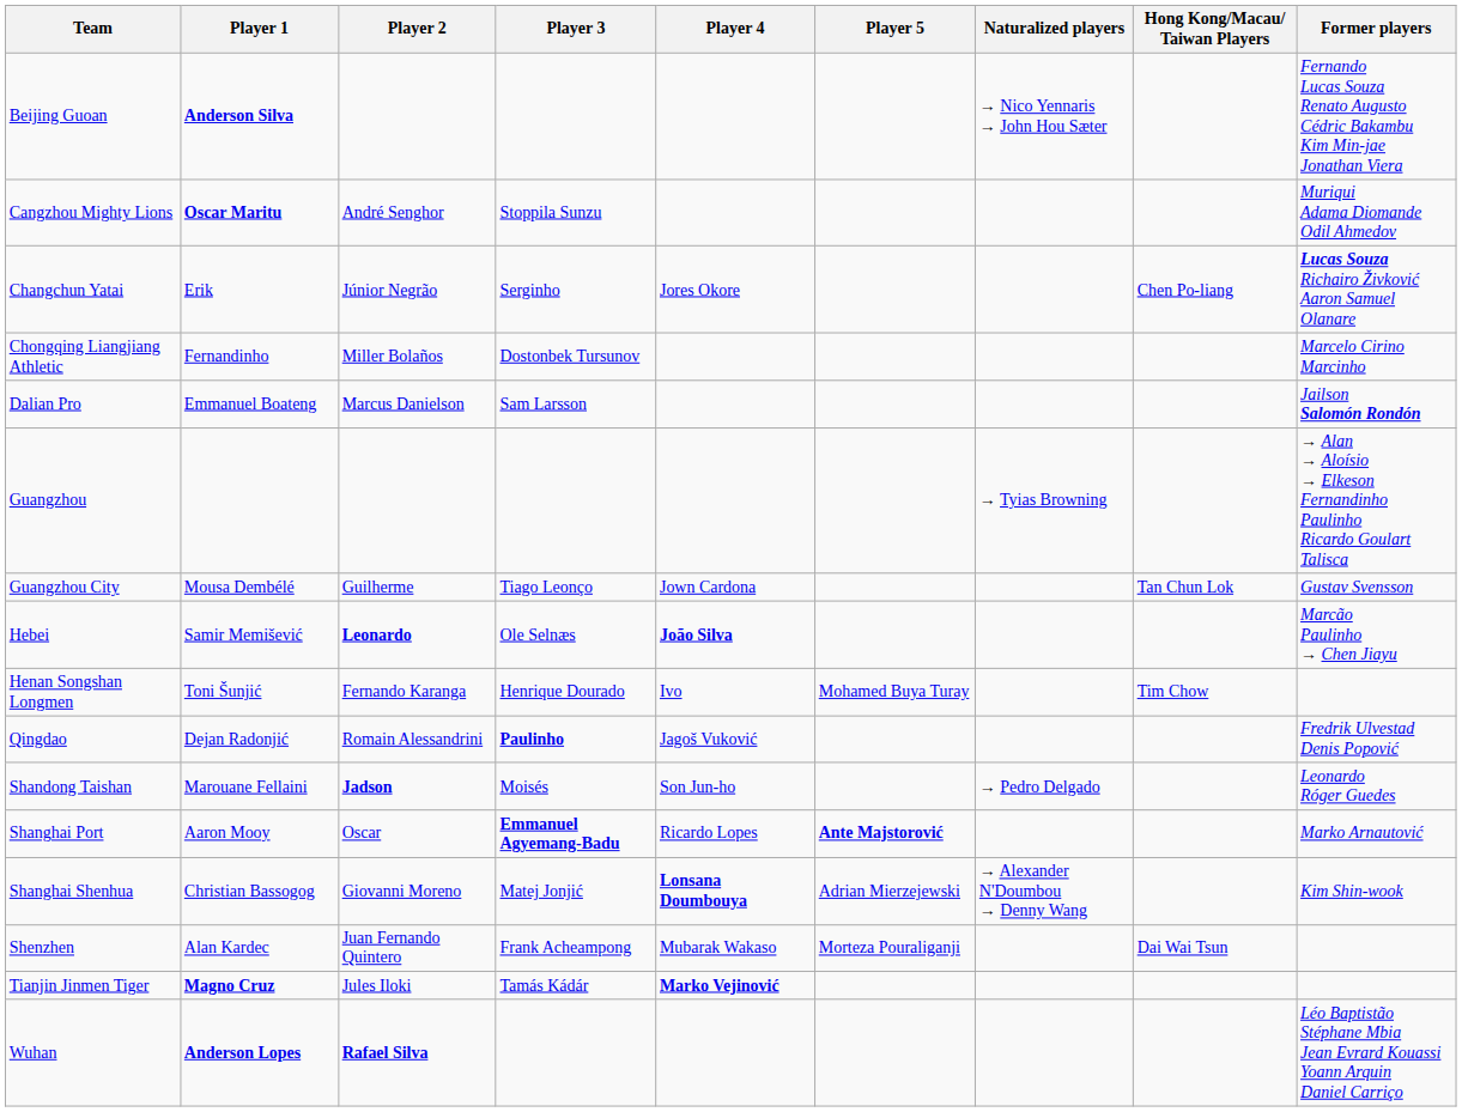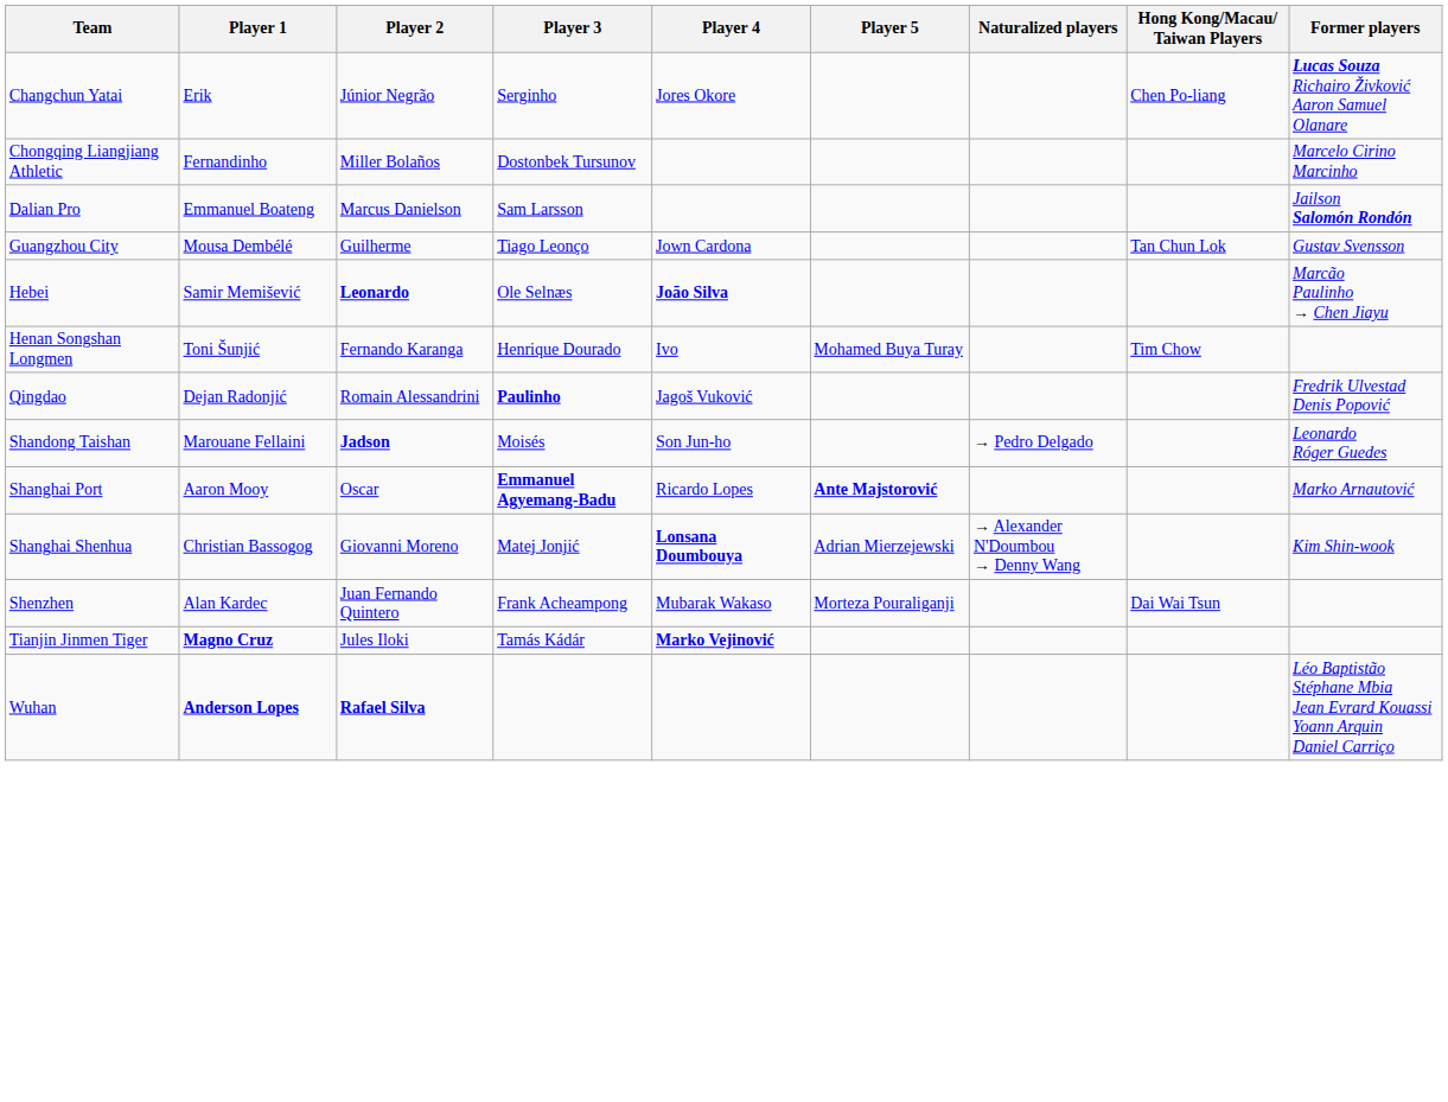 <table class="wikitable" style="font-size:90%;">
 <tr>
 <th width="200">Team</th>
 <th width="170">Player 1</th>
 <th width="170">Player 2</th>
 <th width="170">Player 3</th>
 <th width="170">Player 4</th>
 <th width="170">Player 5</th>
 <th width="170">Naturalized players</th>
 <th width="170">Hong Kong/Macau/<br>Taiwan Players</th>
 <th width="170">Former players</th>
-</tr>
-<tr>
-<td><a href='#'>Beijing Guoan</a></td>
-<td> <strong><a href='#'>Anderson Silva</a></strong></td>
-<td></td>
-<td></td>
-<td></td>
-<td></td>
-<td>→ <a href='#'>Nico Yennaris</a><br>→ <a href='#'>John Hou Sæter</a></td>
-<td></td>
-<td> <em><a href='#'>Fernando</a></em><br> <em><a href='#'>Lucas Souza</a></em><br> <em><a href='#'>Renato Augusto</a></em><br> <em><a href='#'>Cédric Bakambu</a></em><br> <em><a href='#'>Kim Min-jae</a></em><br> <em><a href='#'>Jonathan Viera</a></em></td>
-</tr>
-<tr>
-<td><a href='#'>Cangzhou Mighty Lions</a></td>
-<td> <strong><a href='#'>Oscar Maritu</a></strong></td>
-<td> <a href='#'>André Senghor</a></td>
-<td> <a href='#'>Stoppila Sunzu</a></td>
-<td></td>
-<td></td>
-<td></td>
-<td></td>
-<td> <em><a href='#'>Muriqui</a></em><br> <em><a href='#'>Adama Diomande</a></em><br> <em><a href='#'>Odil Ahmedov</a></em></td>
 </tr>
 <tr>
 <td><a href='#'>Changchun Yatai</a></td>
 <td> <a href='#'>Erik</a></td>
 <td> <a href='#'>Júnior Negrão</a></td>
 <td> <a href='#'>Serginho</a></td>
 <td> <a href='#'>Jores Okore</a></td>
 <td></td>
 <td></td>
 <td> <a href='#'>Chen Po-liang</a></td>
 <td> <strong><em><a href='#'>Lucas Souza</a></em></strong><br> <em><a href='#'>Richairo Živković</a></em><br> <em><a href='#'>Aaron Samuel Olanare</a></em></td>
 </tr>
 <tr>
 <td><a href='#'>Chongqing Liangjiang Athletic</a></td>
 <td> <a href='#'>Fernandinho</a></td>
 <td> <a href='#'>Miller Bolaños</a></td>
 <td> <a href='#'>Dostonbek Tursunov</a></td>
 <td></td>
 <td></td>
 <td></td>
 <td></td>
 <td> <em><a href='#'>Marcelo Cirino</a></em><br> <em><a href='#'>Marcinho</a></em></td>
 </tr>
 <tr>
 <td><a href='#'>Dalian Pro</a></td>
 <td> <a href='#'>Emmanuel Boateng</a></td>
 <td> <a href='#'>Marcus Danielson</a></td>
 <td> <a href='#'>Sam Larsson</a></td>
 <td></td>
 <td></td>
 <td></td>
 <td></td>
 <td> <em><a href='#'>Jailson</a></em><br> <strong><em><a href='#'>Salomón Rondón</a></em></strong></td>
-</tr>
-<tr>
-<td><a href='#'>Guangzhou</a></td>
-<td></td>
-<td></td>
-<td></td>
-<td></td>
-<td></td>
-<td>→ <a href='#'>Tyias Browning</a></td>
-<td></td>
-<td>→ <em><a href='#'>Alan</a></em><br>→ <em><a href='#'>Aloísio</a></em><br>→ <em><a href='#'>Elkeson</a></em><br> <em><a href='#'>Fernandinho</a></em><br> <em><a href='#'>Paulinho</a></em><br> <em><a href='#'>Ricardo Goulart</a></em><br> <em><a href='#'>Talisca</a></em></td>
 </tr>
 <tr>
 <td><a href='#'>Guangzhou City</a></td>
 <td> <a href='#'>Mousa Dembélé</a></td>
 <td> <a href='#'>Guilherme</a></td>
 <td> <a href='#'>Tiago Leonço</a></td>
 <td> <a href='#'>Jown Cardona</a></td>
 <td></td>
 <td></td>
 <td> <a href='#'>Tan Chun Lok</a></td>
 <td> <em><a href='#'>Gustav Svensson</a></em></td>
 </tr>
 <tr>
 <td><a href='#'>Hebei</a></td>
 <td> <a href='#'>Samir Memišević</a></td>
 <td> <strong><a href='#'>Leonardo</a></strong></td>
 <td> <a href='#'>Ole Selnæs</a></td>
 <td> <strong><a href='#'>João Silva</a></strong></td>
 <td></td>
 <td></td>
 <td></td>
 <td> <em><a href='#'>Marcão</a></em><br> <em><a href='#'>Paulinho</a></em><br>→ <em><a href='#'>Chen Jiayu</a></em></td>
 </tr>
 <tr>
 <td><a href='#'>Henan Songshan Longmen</a></td>
 <td> <a href='#'>Toni Šunjić</a></td>
 <td> <a href='#'>Fernando Karanga</a></td>
 <td> <a href='#'>Henrique Dourado</a></td>
 <td> <a href='#'>Ivo</a></td>
 <td> <a href='#'>Mohamed Buya Turay</a></td>
 <td></td>
 <td> <a href='#'>Tim Chow</a></td>
 <td></td>
 </tr>
 <tr>
 <td><a href='#'>Qingdao</a></td>
 <td> <a href='#'>Dejan Radonjić</a></td>
 <td> <a href='#'>Romain Alessandrini</a></td>
 <td> <strong><a href='#'>Paulinho</a></strong></td>
 <td> <a href='#'>Jagoš Vuković</a></td>
 <td></td>
 <td></td>
 <td></td>
 <td> <em><a href='#'>Fredrik Ulvestad</a></em><br> <em><a href='#'>Denis Popović</a></em></td>
 </tr>
 <tr>
 <td><a href='#'>Shandong Taishan</a></td>
 <td> <a href='#'>Marouane Fellaini</a></td>
 <td> <strong><a href='#'>Jadson</a></strong></td>
 <td> <a href='#'>Moisés</a></td>
 <td> <a href='#'>Son Jun-ho</a></td>
 <td></td>
 <td>→ <a href='#'>Pedro Delgado</a></td>
 <td></td>
 <td> <em><a href='#'>Leonardo</a></em><br> <em><a href='#'>Róger Guedes</a></em></td>
 </tr>
 <tr>
 <td><a href='#'>Shanghai Port</a></td>
 <td> <a href='#'>Aaron Mooy</a></td>
 <td> <a href='#'>Oscar</a></td>
 <td> <strong><a href='#'>Emmanuel Agyemang-Badu</a></strong></td>
 <td> <a href='#'>Ricardo Lopes</a></td>
 <td> <strong><a href='#'>Ante Majstorović</a></strong></td>
 <td></td>
 <td></td>
 <td> <em><a href='#'>Marko Arnautović</a></em></td>
 </tr>
 <tr>
 <td><a href='#'>Shanghai Shenhua</a></td>
 <td> <a href='#'>Christian Bassogog</a></td>
 <td> <a href='#'>Giovanni Moreno</a></td>
 <td> <a href='#'>Matej Jonjić</a></td>
 <td> <strong><a href='#'>Lonsana Doumbouya</a></strong></td>
 <td> <a href='#'>Adrian Mierzejewski</a></td>
 <td>→ <a href='#'>Alexander N'Doumbou</a><br>→ <a href='#'>Denny Wang</a></td>
 <td></td>
 <td> <em><a href='#'>Kim Shin-wook</a></em></td>
 </tr>
 <tr>
 <td><a href='#'>Shenzhen</a></td>
 <td> <a href='#'>Alan Kardec</a></td>
 <td> <a href='#'>Juan Fernando Quintero</a></td>
 <td> <a href='#'>Frank Acheampong</a></td>
 <td> <a href='#'>Mubarak Wakaso</a></td>
 <td> <a href='#'>Morteza Pouraliganji</a></td>
 <td></td>
 <td> <a href='#'>Dai Wai Tsun</a></td>
 <td></td>
 </tr>
 <tr>
 <td><a href='#'>Tianjin Jinmen Tiger</a></td>
 <td> <strong><a href='#'>Magno Cruz</a></strong></td>
 <td> <a href='#'>Jules Iloki</a></td>
 <td> <a href='#'>Tamás Kádár</a></td>
 <td> <strong><a href='#'>Marko Vejinović</a></strong></td>
 <td></td>
 <td></td>
 <td></td>
 <td></td>
 </tr>
 <tr>
 <td><a href='#'>Wuhan</a></td>
 <td> <strong><a href='#'>Anderson Lopes</a></strong></td>
 <td> <strong><a href='#'>Rafael Silva</a></strong></td>
 <td></td>
 <td></td>
 <td></td>
 <td></td>
 <td></td>
 <td> <em><a href='#'>Léo Baptistão</a></em><br> <em><a href='#'>Stéphane Mbia</a></em><br> <em><a href='#'>Jean Evrard Kouassi</a></em><br> <em><a href='#'>Yoann Arquin</a></em><br> <em><a href='#'>Daniel Carriço</a></em></td>
 </tr>
 </table>
